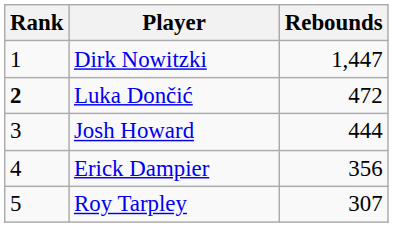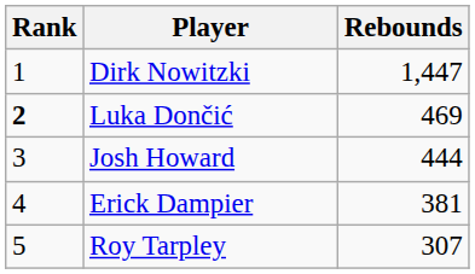 <table class="wikitable">
 <tr>
 <th scope="col">Rank</th>
 <th scope="col" width="140px">Player</th>
 <th scope="col">Rebounds</th>
 </tr>
 <tr>
 <td>1</td>
 <td><a href='#'>Dirk Nowitzki</a></td>
 <td align="right">1,447</td>
 </tr>
 <tr>
 <td><strong>2</strong></td>
 <td><a href='#'>Luka Dončić</a></td>
-<td align="right">472</td>
+<td align="right">469</td>
 </tr>
 <tr>
 <td>3</td>
 <td><a href='#'>Josh Howard</a></td>
 <td align="right">444</td>
 </tr>
 <tr>
 <td>4</td>
 <td><a href='#'>Erick Dampier</a></td>
-<td align="right">356</td>
+<td align="right">381</td>
 </tr>
 <tr>
 <td>5</td>
 <td><a href='#'>Roy Tarpley</a></td>
 <td align="right">307</td>
 </tr>
 </table>
